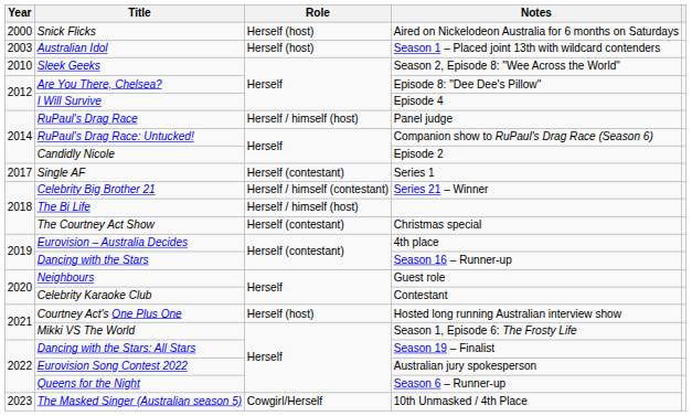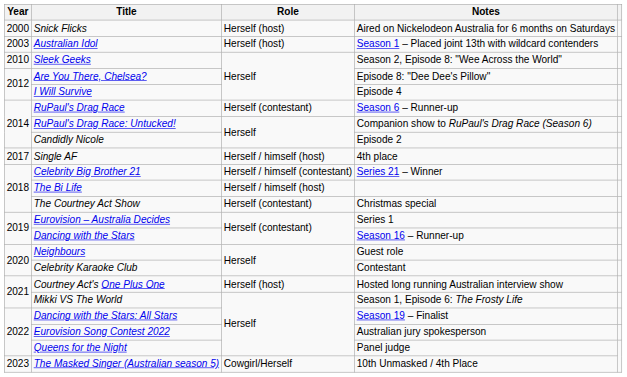 <table class="wikitable plainrowheaders" style="text-align:left;">
 <tr>
 <th>Year</th>
 <th>Title</th>
 <th>Role</th>
 <th>Notes</th>
 <th></th>
 </tr>
 <tr>
 <td>2000</td>
 <td><em>Snick Flicks</em></td>
 <td>Herself (host)</td>
 <td>Aired on Nickelodeon Australia for 6 months on Saturdays</td>
 <td></td>
 </tr>
 <tr>
 <td>2003</td>
 <td><em><a href='#'>Australian Idol</a></em></td>
 <td>Herself (host)</td>
 <td><a href='#'>Season 1</a> – Placed joint 13th with wildcard contenders</td>
 <td></td>
 </tr>
 <tr>
 <td>2010</td>
 <td><em><a href='#'>Sleek Geeks</a></em></td>
 <td rowspan="3">Herself</td>
 <td>Season 2, Episode 8: "Wee Across the World"</td>
 <td></td>
 </tr>
 <tr>
 <td rowspan="2">2012</td>
 <td><em><a href='#'>Are You There, Chelsea?</a></em></td>
 <td>Episode 8: "Dee Dee's Pillow"</td>
 <td></td>
 </tr>
 <tr>
 <td><em><a href='#'>I Will Survive</a></em></td>
 <td>Episode 4</td>
 <td></td>
 </tr>
 <tr>
 <td rowspan="3">2014</td>
 <td><em><a href='#'>RuPaul's Drag Race</a></em></td>
-<td>Herself / himself (host)</td>
-<td>Panel judge</td>
+<td>Herself (contestant)</td>
+<td><a href='#'>Season 6</a> – Runner-up</td>
 <td></td>
 </tr>
 <tr>
 <td><a href='#'><em>RuPaul's Drag Race: Untucked!</em></a></td>
 <td rowspan="2">Herself</td>
 <td>Companion show to <em>RuPaul's Drag Race (Season 6)</em></td>
 <td></td>
 </tr>
 <tr>
 <td><em>Candidly Nicole</em></td>
 <td>Episode 2</td>
 <td></td>
 </tr>
 <tr>
 <td>2017</td>
 <td><em>Single AF</em></td>
-<td>Herself (contestant)</td>
-<td>Series 1</td>
+<td>Herself / himself (host)</td>
+<td>4th place</td>
 <td></td>
 </tr>
 <tr>
 <td rowspan=3>2018</td>
 <td><em><a href='#'>Celebrity Big Brother 21</a></em></td>
 <td>Herself / himself (contestant)</td>
 <td><a href='#'>Series 21</a> – Winner</td>
 <td></td>
 </tr>
 <tr>
 <td><em><a href='#'>The Bi Life</a></em></td>
 <td>Herself / himself (host)</td>
 <td></td>
 <td></td>
 </tr>
 <tr>
 <td><em>The Courtney Act Show</em></td>
 <td>Herself (contestant)</td>
 <td>Christmas special</td>
 <td></td>
 </tr>
 <tr>
 <td rowspan=2>2019</td>
 <td><em><a href='#'>Eurovision – Australia Decides</a></em></td>
 <td rowspan=2>Herself (contestant)</td>
-<td>4th place</td>
+<td>Series 1</td>
 <td></td>
 </tr>
 <tr>
 <td><em><a href='#'>Dancing with the Stars</a></em></td>
 <td><a href='#'>Season 16</a> – Runner-up</td>
 <td></td>
 </tr>
 <tr>
 <td rowspan=2>2020</td>
 <td><em><a href='#'>Neighbours</a></em></td>
 <td rowspan=2>Herself</td>
 <td>Guest role</td>
 <td></td>
 </tr>
 <tr>
 <td><em>Celebrity Karaoke Club</em></td>
 <td>Contestant</td>
 <td></td>
 </tr>
 <tr>
 <td rowspan=2>2021</td>
 <td><em>Courtney Act's <a href='#'>One Plus One</a></em></td>
 <td>Herself (host)</td>
 <td>Hosted long running Australian interview show</td>
 <td></td>
 </tr>
 <tr>
 <td><em>Mikki VS The World</em></td>
 <td rowspan="4">Herself</td>
 <td>Season 1, Episode 6: <em>The Frosty Life</em></td>
 </tr>
 <tr>
 <td rowspan="3">2022</td>
 <td><em><a href='#'>Dancing with the Stars: All Stars</a></em></td>
 <td><a href='#'>Season 19</a> – Finalist</td>
 <td></td>
 </tr>
 <tr>
 <td><em><a href='#'>Eurovision Song Contest 2022</a></em></td>
 <td>Australian jury spokesperson</td>
 <td></td>
 </tr>
 <tr>
 <td><em><a href='#'>Queens for the Night</a></em></td>
-<td><a href='#'>Season 6</a> – Runner-up</td>
+<td>Panel judge</td>
 </tr>
 <tr>
 <td>2023</td>
 <td><em><a href='#'>The Masked Singer (Australian season 5)</a></em></td>
 <td>Cowgirl/Herself</td>
 <td>10th Unmasked / 4th Place</td>
 </tr>
 </table>
